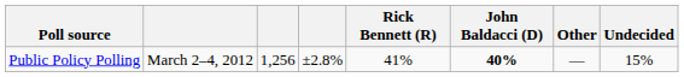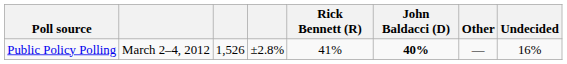 <table class="wikitable" style="text-align:center">
 <tr valign= bottom>
 <th>Poll source</th>
 <th></th>
 <th></th>
 <th></th>
 <th style="width:100px;">Rick<br>Bennett (R)</th>
 <th style="width:100px;">John<br>Baldacci (D)</th>
 <th>Other</th>
 <th>Undecided</th>
 </tr>
 <tr>
 <td align=left><a href='#'>Public Policy Polling</a></td>
 <td>March 2–4, 2012</td>
-<td>1,256</td>
+<td>1,526</td>
 <td>±2.8%</td>
 <td>41%</td>
 <td><strong>40%</strong></td>
 <td>—</td>
-<td>15%</td>
+<td>16%</td>
 </tr>
 </table>
